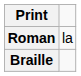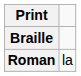 <table class="wikitable" style="text-align:center">
 <tr>
 <th>Print</th>
 <td><span></span></td>
 </tr>
 <tr>
+<th>Braille</th>
+<td></td>
+</tr>
+<tr>
 <th>Roman</th>
 <td>la</td>
 </tr>
-<tr>
-<th>Braille</th>
-<td></td>
-</tr>
 </table>
